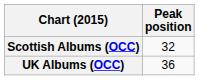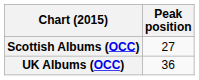 <table class="wikitable plainrowheaders">
 <tr>
 <th>Chart (2015)</th>
 <th>Peak<br>position</th>
 </tr>
 <tr>
 <th scope="row">Scottish Albums (<a href='#'>OCC</a>)</th>
-<td align="center">32</td>
+<td align="center">27</td>
 </tr>
 <tr>
 <th scope="row">UK Albums (<a href='#'>OCC</a>)</th>
 <td align="center">36</td>
 </tr>
 </table>
